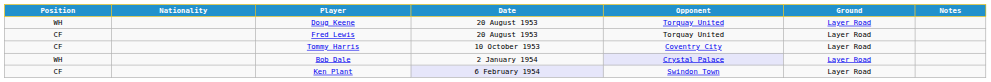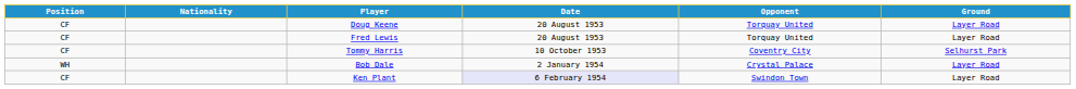 <table class="wikitable" style="text-align:center; font-size:90%; width:100%;">
 <tr>
 <th style="background:#2191CC; color:white; border:1px solid #F7C408; text-align:center;">Position</th>
 <th style="background:#2191CC; color:white; border:1px solid #F7C408; text-align:center;">Nationality</th>
 <th style="background:#2191CC; color:white; border:1px solid #F7C408; text-align:center;">Player</th>
 <th style="background:#2191CC; color:white; border:1px solid #F7C408; text-align:center;">Date</th>
 <th style="background:#2191CC; color:white; border:1px solid #F7C408; text-align:center;">Opponent</th>
 <th style="background:#2191CC; color:white; border:1px solid #F7C408; text-align:center;">Ground</th>
-<th style="background:#2191CC; color:white; border:1px solid #F7C408; text-align:center;">Notes</th>
 </tr>
 <tr>
-<td>WH</td>
+<td>CF</td>
 <td></td>
 <td><a href='#'>Doug Keene</a></td>
 <td>20 August 1953</td>
 <td><a href='#'>Torquay United</a></td>
 <td><a href='#'>Layer Road</a></td>
-<td></td>
 </tr>
 <tr>
 <td>CF</td>
 <td></td>
 <td><a href='#'>Fred Lewis</a></td>
 <td>20 August 1953</td>
 <td>Torquay United</td>
 <td>Layer Road</td>
-<td></td>
 </tr>
 <tr>
 <td>CF</td>
 <td></td>
 <td><a href='#'>Tommy Harris</a></td>
 <td>10 October 1953</td>
 <td><a href='#'>Coventry City</a></td>
-<td>Layer Road</td>
-<td></td>
+<td><a href='#'>Selhurst Park</a></td>
 </tr>
 <tr>
 <td>WH</td>
 <td></td>
 <td><a href='#'>Bob Dale</a></td>
 <td>2 January 1954</td>
-<td style="background: lavender;"><a href='#'>Crystal Palace</a></td>
+<td><a href='#'>Crystal Palace</a></td>
 <td><a href='#'>Layer Road</a></td>
-<td></td>
 </tr>
 <tr>
 <td>CF</td>
 <td></td>
 <td><a href='#'>Ken Plant</a></td>
 <td style="background: lavender;">6 February 1954</td>
 <td><a href='#'>Swindon Town</a></td>
 <td>Layer Road</td>
-<td></td>
 </tr>
 </table>
